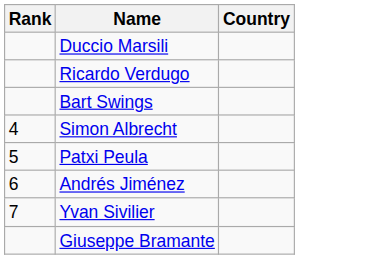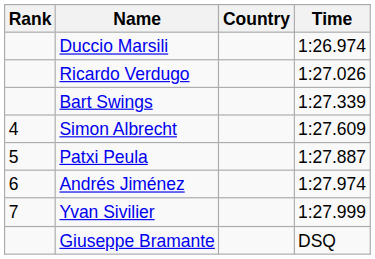 <table class="wikitable" style="font-size:95%" style="text-align:center; width:35em;">
 <tr>
 <th>Rank</th>
 <th>Name</th>
 <th>Country</th>
+<th>Time</th>
 </tr>
 <tr>
 <td></td>
 <td align=left><a href='#'>Duccio Marsili</a></td>
 <td align=left></td>
+<td>1:26.974</td>
 </tr>
 <tr>
 <td></td>
 <td align=left><a href='#'>Ricardo Verdugo</a></td>
 <td align=left></td>
+<td>1:27.026</td>
 </tr>
 <tr>
 <td></td>
 <td align=left><a href='#'>Bart Swings</a></td>
 <td align=left></td>
+<td>1:27.339</td>
 </tr>
 <tr>
 <td>4</td>
 <td align=left><a href='#'>Simon Albrecht</a></td>
 <td align=left></td>
+<td>1:27.609</td>
 </tr>
 <tr>
 <td>5</td>
 <td align=left><a href='#'>Patxi Peula</a></td>
 <td align=left></td>
+<td>1:27.887</td>
 </tr>
 <tr>
 <td>6</td>
 <td align=left><a href='#'>Andrés Jiménez</a></td>
 <td align=left></td>
+<td>1:27.974</td>
 </tr>
 <tr>
 <td>7</td>
 <td align=left><a href='#'>Yvan Sivilier</a></td>
 <td align=left></td>
+<td>1:27.999</td>
 </tr>
 <tr>
 <td></td>
 <td align=left><a href='#'>Giuseppe Bramante</a></td>
 <td align=left></td>
+<td>DSQ</td>
 </tr>
 </table>
